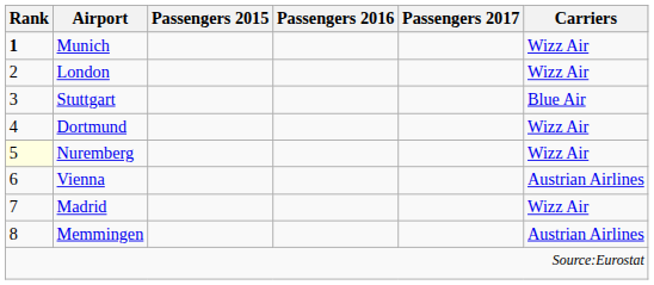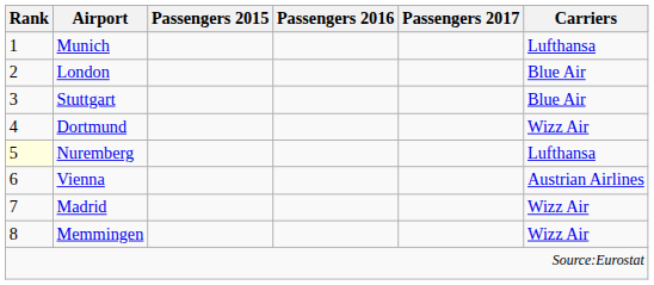 <table class="wikitable sortable" style="font-size: 100 %" width= align=>
 <tr style="background:lightgrey;">
 <th>Rank</th>
 <th>Airport</th>
 <th>Passengers 2015</th>
 <th>Passengers 2016</th>
 <th>Passengers 2017</th>
 <th>Carriers</th>
 </tr>
 <tr>
-<td><strong>1</strong></td>
+<td>1</td>
 <td> <a href='#'>Munich</a></td>
 <td></td>
 <td></td>
 <td></td>
-<td><a href='#'>Wizz Air</a></td>
+<td><a href='#'>Lufthansa</a></td>
 </tr>
 <tr>
 <td>2</td>
 <td> <a href='#'>London</a></td>
 <td></td>
 <td></td>
 <td></td>
-<td><a href='#'>Wizz Air</a></td>
+<td><a href='#'>Blue Air</a></td>
 </tr>
 <tr>
 <td>3</td>
 <td> <a href='#'>Stuttgart</a></td>
 <td></td>
 <td></td>
 <td></td>
 <td><a href='#'>Blue Air</a></td>
 </tr>
 <tr>
 <td>4</td>
 <td> <a href='#'>Dortmund</a></td>
 <td></td>
 <td></td>
 <td></td>
 <td><a href='#'>Wizz Air</a></td>
 </tr>
 <tr>
 <td style="background: lightyellow;">5</td>
 <td> <a href='#'>Nuremberg</a></td>
 <td></td>
 <td></td>
 <td></td>
-<td><a href='#'>Wizz Air</a></td>
+<td><a href='#'>Lufthansa</a></td>
 </tr>
 <tr>
 <td>6</td>
 <td> <a href='#'>Vienna</a></td>
 <td></td>
 <td></td>
 <td></td>
 <td><a href='#'>Austrian Airlines</a></td>
 </tr>
 <tr>
 <td>7</td>
 <td> <a href='#'>Madrid</a></td>
 <td></td>
 <td></td>
 <td></td>
 <td><a href='#'>Wizz Air</a></td>
 </tr>
 <tr>
 <td>8</td>
 <td> <a href='#'>Memmingen</a></td>
 <td></td>
 <td></td>
 <td></td>
-<td><a href='#'>Austrian Airlines</a></td>
+<td><a href='#'>Wizz Air</a></td>
 </tr>
 <tr>
 <td colspan="9" style="text-align:right;"><sup><em>Source:Eurostat </em></sup></td>
 </tr>
 </table>
